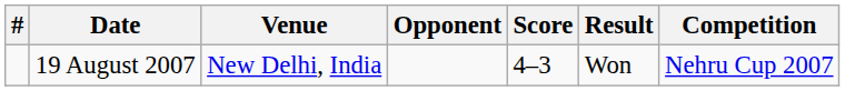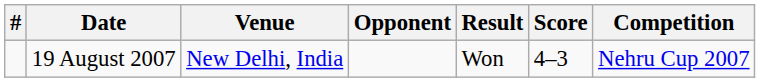 <table class="wikitable">
 <tr>
 <th>#</th>
 <th>Date</th>
 <th>Venue</th>
 <th>Opponent</th>
+<th>Result</th>
 <th>Score</th>
-<th>Result</th>
 <th>Competition</th>
 </tr>
 <tr>
 <td></td>
 <td>19 August 2007</td>
 <td><a href='#'>New Delhi</a>, <a href='#'>India</a></td>
 <td></td>
+<td>Won</td>
 <td>4–3</td>
-<td>Won</td>
 <td><a href='#'>Nehru Cup 2007</a></td>
 </tr>
 </table>
